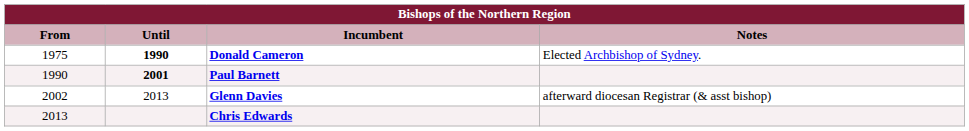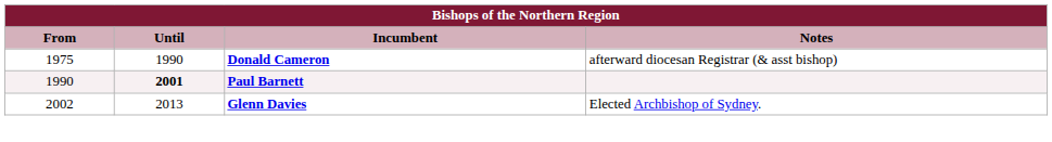 <table class="wikitable" style="width: 95%;">
 <tr>
 <th colspan="4" style="background-color: #7F1734; color: white;">Bishops of the Northern Region</th>
 </tr>
 <tr>
 <th style="background-color: #D4B1BB; width: 10%;">From</th>
 <th style="background-color: #D4B1BB; width: 10%;">Until</th>
 <th style="background-color: #D4B1BB; width: 33%;">Incumbent</th>
 <th style="background-color: #D4B1BB; width: 42%;">Notes</th>
 </tr>
 <tr valign="top" style="background-color: white;">
 <td style="text-align: center;">1975</td>
-<td style="text-align: center;"><strong>1990</strong></td>
+<td style="text-align: center;">1990</td>
 <td><strong><a href='#'>Donald Cameron</a></strong></td>
-<td>Elected <a href='#'>Archbishop of Sydney</a>.</td>
+<td>afterward diocesan Registrar (& asst bishop)</td>
 </tr>
 <tr valign="top" style="background-color: #F7F0F2;">
 <td style="text-align: center;">1990</td>
 <td style="text-align: center;"><strong>2001</strong></td>
 <td><strong><a href='#'>Paul Barnett</a></strong></td>
 <td></td>
 </tr>
 <tr valign="top" style="background-color: white;">
 <td style="text-align: center;">2002</td>
 <td style="text-align: center;">2013</td>
 <td><strong><a href='#'>Glenn Davies</a></strong></td>
-<td>afterward diocesan Registrar (& asst bishop)</td>
-</tr>
-<tr valign="top" style="background-color: #F7F0F2;">
-<td style="text-align: center;">2013</td>
-<td style="text-align: center;"></td>
-<td><strong><a href='#'>Chris Edwards</a></strong></td>
-<td></td>
+<td>Elected <a href='#'>Archbishop of Sydney</a>.</td>
 </tr>
 </table>
